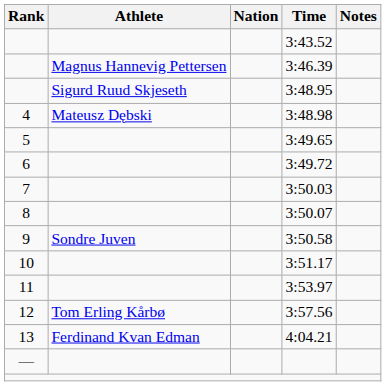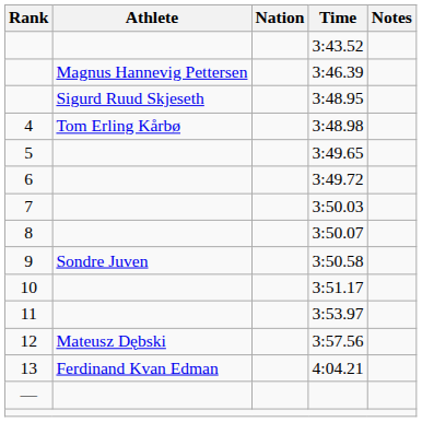 <table class="wikitable sortable" style="text-align:center;">
 <tr>
 <th scope="col" style="width: 10px;">Rank</th>
 <th scope="col">Athlete</th>
 <th scope="col">Nation</th>
 <th scope="col">Time</th>
 <th scope="col">Notes</th>
 </tr>
 <tr>
 <td></td>
 <td align=left></td>
 <td align=left></td>
 <td>3:43.52</td>
 <td></td>
 </tr>
 <tr>
 <td></td>
 <td align=left><a href='#'>Magnus Hannevig Pettersen</a></td>
 <td align=left></td>
 <td>3:46.39</td>
 <td></td>
 </tr>
 <tr>
 <td></td>
 <td align=left><a href='#'>Sigurd Ruud Skjeseth</a></td>
 <td align=left></td>
 <td>3:48.95</td>
 <td></td>
 </tr>
 <tr>
 <td>4</td>
-<td align=left><a href='#'>Mateusz Dębski</a></td>
+<td align=left><a href='#'>Tom Erling Kårbø</a></td>
 <td align=left></td>
 <td>3:48.98</td>
 <td></td>
 </tr>
 <tr>
 <td>5</td>
 <td align=left></td>
 <td align=left></td>
 <td>3:49.65</td>
 <td></td>
 </tr>
 <tr>
 <td>6</td>
 <td align=left></td>
 <td align=left></td>
 <td>3:49.72</td>
 <td></td>
 </tr>
 <tr>
 <td>7</td>
 <td align=left></td>
 <td align=left></td>
 <td>3:50.03</td>
 <td></td>
 </tr>
 <tr>
 <td>8</td>
 <td align=left></td>
 <td align=left></td>
 <td>3:50.07</td>
 <td></td>
 </tr>
 <tr>
 <td>9</td>
 <td align=left><a href='#'>Sondre Juven</a></td>
 <td align=left></td>
 <td>3:50.58</td>
 <td></td>
 </tr>
 <tr>
 <td>10</td>
 <td align=left></td>
 <td align=left></td>
 <td>3:51.17</td>
 <td></td>
 </tr>
 <tr>
 <td>11</td>
 <td align=left></td>
 <td align=left></td>
 <td>3:53.97</td>
 <td></td>
 </tr>
 <tr>
 <td>12</td>
-<td align=left><a href='#'>Tom Erling Kårbø</a></td>
+<td align=left><a href='#'>Mateusz Dębski</a></td>
 <td align=left></td>
 <td>3:57.56</td>
 <td></td>
 </tr>
 <tr>
 <td>13</td>
 <td align=left><a href='#'>Ferdinand Kvan Edman</a></td>
 <td align=left></td>
 <td>4:04.21</td>
 <td></td>
 </tr>
 <tr>
 <td>—</td>
 <td align=left></td>
 <td align=left></td>
 <td></td>
 <td></td>
 </tr>
 <tr class="sortbottom">
 <td colspan="5"></td>
 </tr>
 </table>
